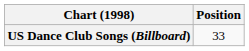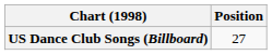 <table class="wikitable plainrowheaders" style="text-align:center">
 <tr>
 <th scope="col">Chart (1998)</th>
 <th scope="col">Position</th>
 </tr>
 <tr>
 <th scope="row">US Dance Club Songs (<em>Billboard</em>)</th>
-<td>33</td>
+<td>27</td>
 </tr>
 </table>
